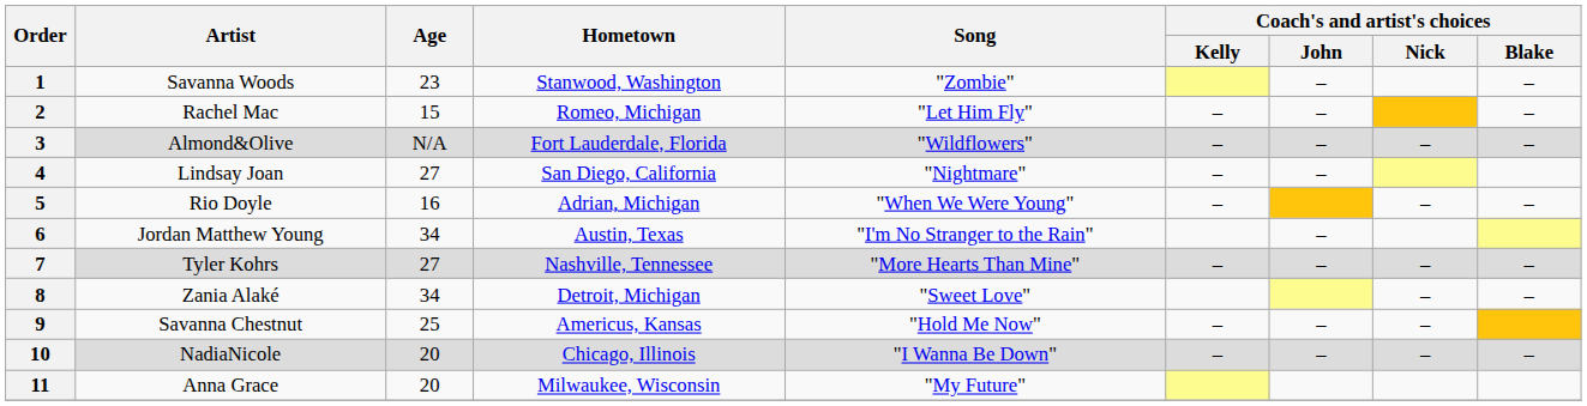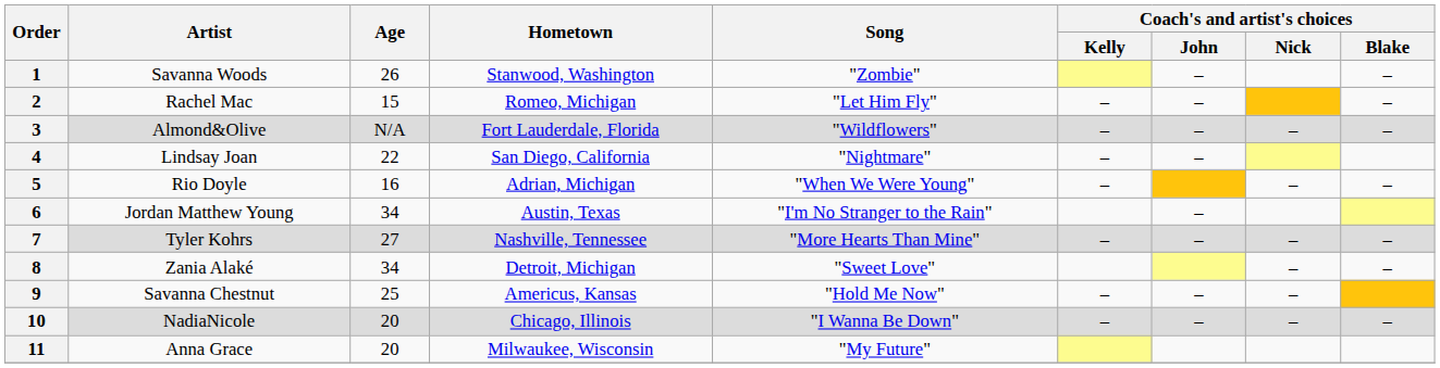 <table class="wikitable" style="text-align:center; line-height:17px; width:100%">
 <tr>
 <th scope="col" rowspan="2" style="width:04%;">Order</th>
 <th scope="col" rowspan="2" style="width:18%;">Artist</th>
 <th scope="col" rowspan="2" style="width:05%;">Age</th>
 <th scope="col" rowspan="2" style="width:18%;">Hometown</th>
 <th scope="col" rowspan="2" style="width:22%;">Song</th>
 <th scope="col" colspan="4" style="width:24%;">Coach's and artist's choices</th>
 </tr>
 <tr>
 <th stylw="width:06%;">Kelly</th>
 <th style="width:06%;">John</th>
 <th style="width:06%;">Nick</th>
 <th style="width:06%;">Blake</th>
 </tr>
 <tr>
 <th>1</th>
 <td>Savanna Woods</td>
-<td>23</td>
+<td>26</td>
 <td><a href='#'>Stanwood, Washington</a></td>
 <td>"<a href='#'>Zombie</a>"</td>
 <td bgcolor="#fdfc8f"><em></em></td>
 <td>–</td>
 <td><em></em></td>
 <td>–</td>
 </tr>
 <tr>
 <th scope="row">2</th>
 <td>Rachel Mac</td>
 <td>15</td>
 <td><a href='#'>Romeo, Michigan</a></td>
 <td>"<a href='#'>Let Him Fly</a>"</td>
 <td>–</td>
 <td>–</td>
 <td bgcolor="#ffc40c"><em></em></td>
 <td>–</td>
 </tr>
 <tr style="background:#DCDCDC">
 <th scope="row">3</th>
 <td>Almond&Olive</td>
 <td>N/A</td>
 <td><a href='#'>Fort Lauderdale, Florida</a></td>
 <td>"<a href='#'>Wildflowers</a>"</td>
 <td>–</td>
 <td>–</td>
 <td>–</td>
 <td>–</td>
 </tr>
 <tr>
 <th scope="row">4</th>
 <td>Lindsay Joan</td>
-<td>27</td>
+<td>22</td>
 <td><a href='#'>San Diego, California</a></td>
 <td>"<a href='#'>Nightmare</a>"</td>
 <td>–</td>
 <td>–</td>
 <td bgcolor="#fdfc8f"><em></em></td>
 <td><em></em></td>
 </tr>
 <tr>
 <th scope="row">5</th>
 <td>Rio Doyle</td>
 <td>16</td>
 <td><a href='#'>Adrian, Michigan</a></td>
 <td>"<a href='#'>When We Were Young</a>"</td>
 <td>–</td>
 <td bgcolor="#ffc40c"><em></em></td>
 <td>–</td>
 <td>–</td>
 </tr>
 <tr>
 <th scope="row">6</th>
 <td>Jordan Matthew Young</td>
 <td>34</td>
 <td><a href='#'>Austin, Texas</a></td>
 <td>"<a href='#'>I'm No Stranger to the Rain</a>"</td>
 <td><em></em></td>
 <td>–</td>
 <td><em></em></td>
 <td bgcolor="#fdfc8f"><em></em></td>
 </tr>
 <tr style="background:#DCDCDC">
 <th scope="row">7</th>
 <td>Tyler Kohrs</td>
 <td>27</td>
 <td><a href='#'>Nashville, Tennessee</a></td>
 <td>"<a href='#'>More Hearts Than Mine</a>"</td>
 <td>–</td>
 <td>–</td>
 <td>–</td>
 <td>–</td>
 </tr>
 <tr>
 <th scope="row">8</th>
 <td>Zania Alaké</td>
 <td>34</td>
 <td><a href='#'>Detroit, Michigan</a></td>
 <td>"<a href='#'>Sweet Love</a>"</td>
 <td><em></em></td>
 <td bgcolor="#fdfc8f"><em></em></td>
 <td>–</td>
 <td>–</td>
 </tr>
 <tr>
 <th scope="row">9</th>
 <td>Savanna Chestnut</td>
 <td>25</td>
 <td><a href='#'>Americus, Kansas</a></td>
 <td>"<a href='#'>Hold Me Now</a>"</td>
 <td>–</td>
 <td>–</td>
 <td>–</td>
 <td bgcolor="#ffc40c"><em></em></td>
 </tr>
 <tr style="background:#DCDCDC">
 <th scope="row">10</th>
 <td>NadiaNicole</td>
 <td>20</td>
 <td><a href='#'>Chicago, Illinois</a></td>
 <td>"<a href='#'>I Wanna Be Down</a>"</td>
 <td>–</td>
 <td>–</td>
 <td>–</td>
 <td>–</td>
 </tr>
 <tr>
 <th scope="row">11</th>
 <td>Anna Grace</td>
 <td>20</td>
 <td><a href='#'>Milwaukee, Wisconsin</a></td>
 <td>"<a href='#'>My Future</a>"</td>
 <td bgcolor="#fdfc8f"><em></em></td>
 <td><em></em></td>
 <td><em></em></td>
 <td><em></em></td>
 </tr>
 <tr>
 </tr>
 </table>
